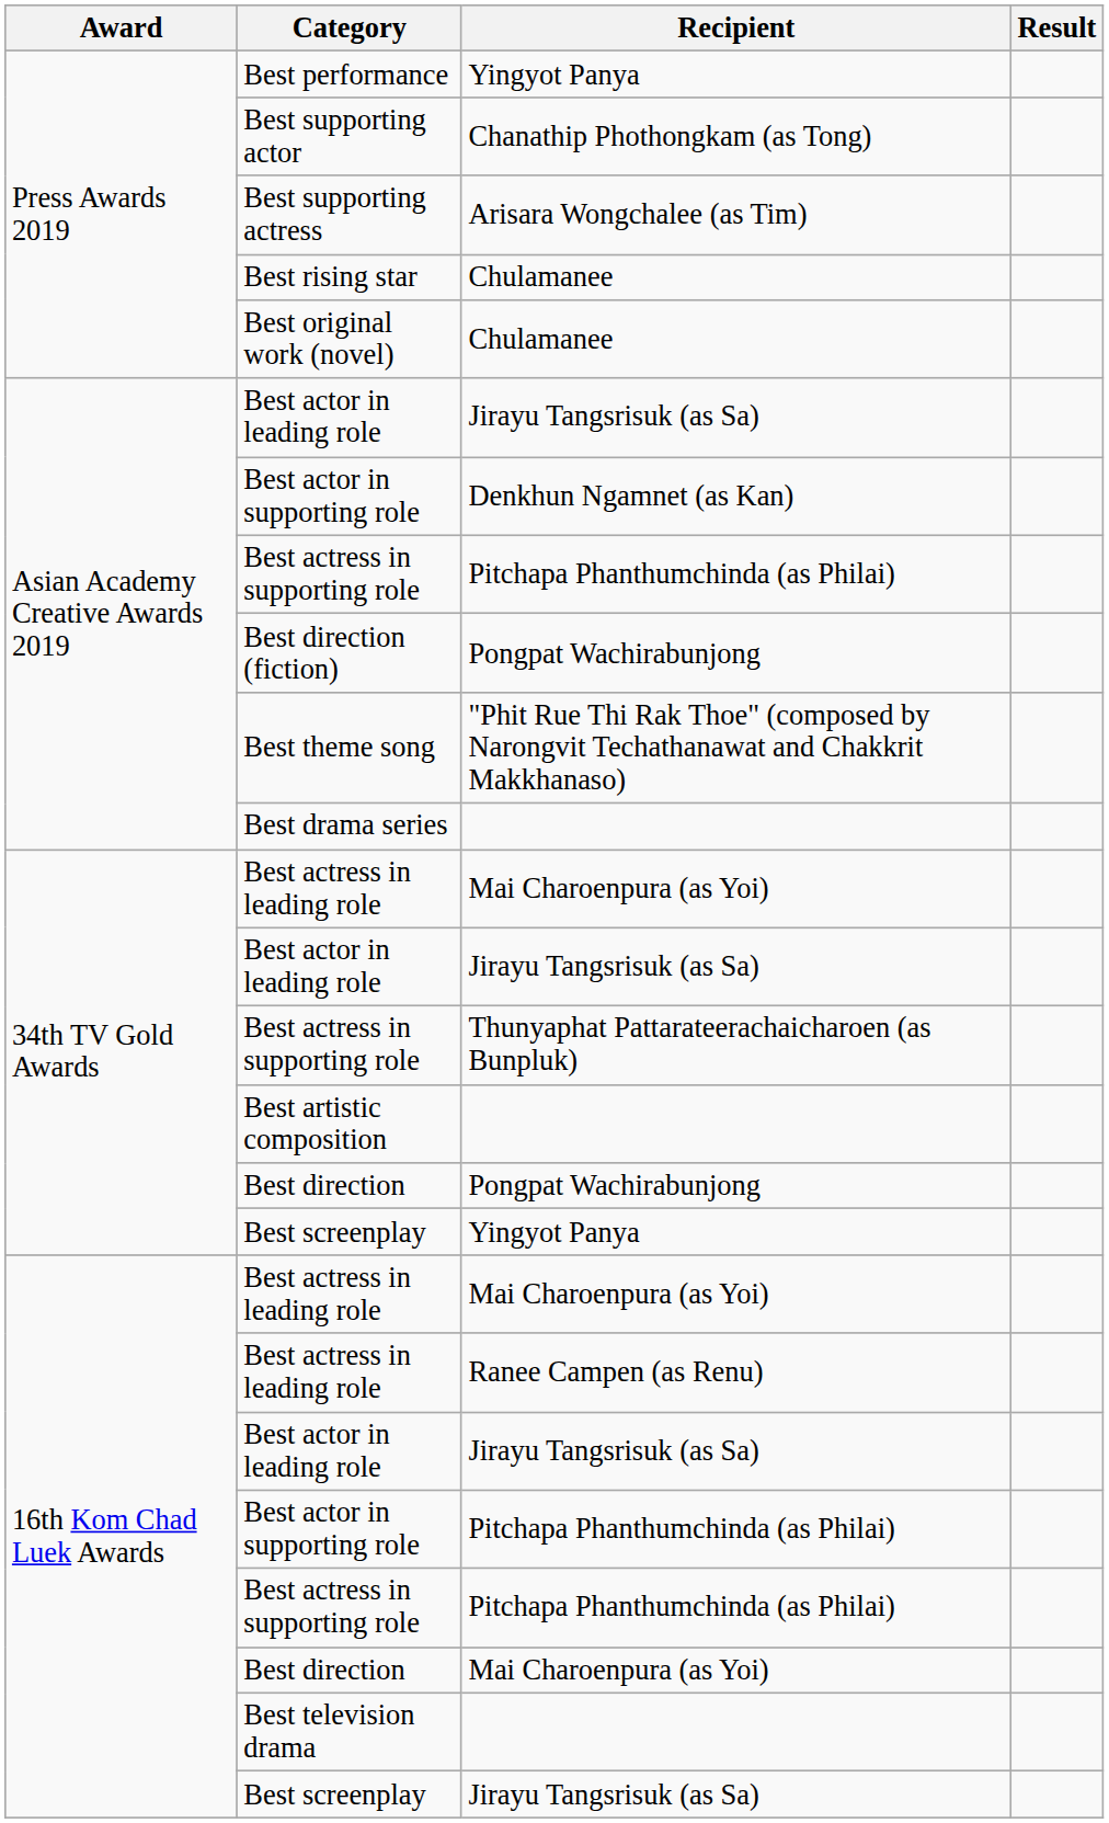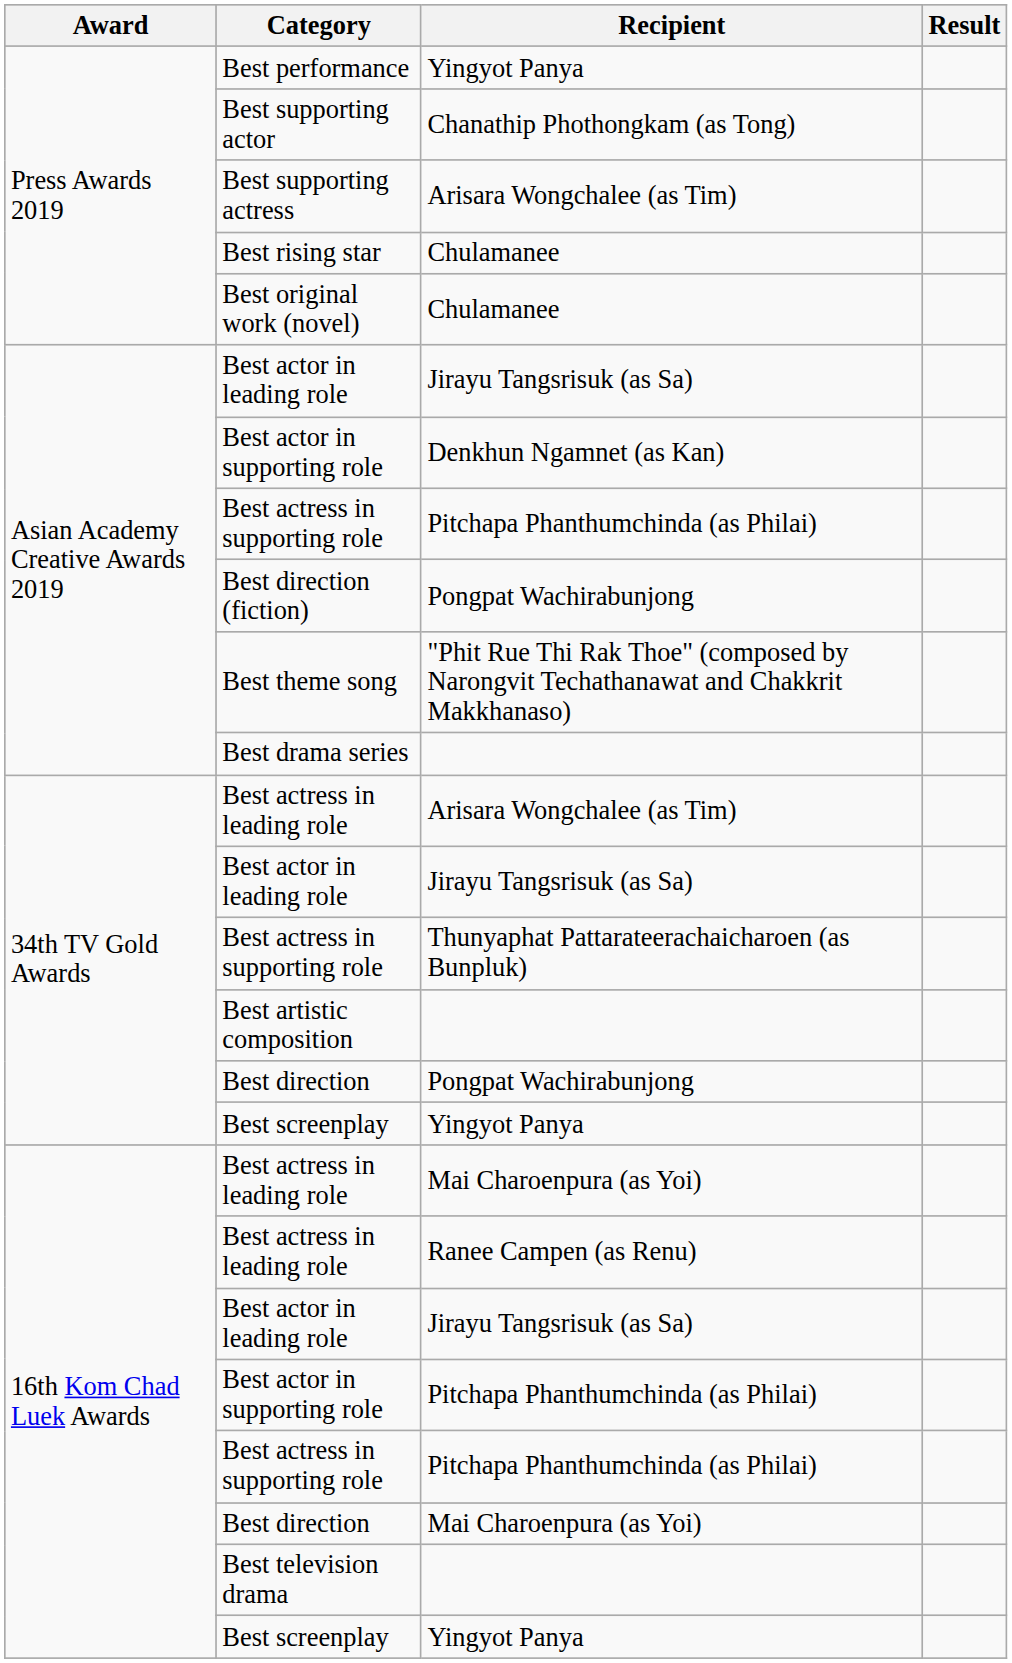 <table class="wikitable">
 <tr>
 <th>Award</th>
 <th>Category</th>
 <th>Recipient</th>
 <th>Result</th>
 </tr>
 <tr>
 <td rowspan="5">Press Awards 2019</td>
 <td>Best performance</td>
 <td>Yingyot Panya</td>
 <td></td>
 </tr>
 <tr>
 <td>Best supporting actor</td>
 <td>Chanathip Phothongkam (as Tong)</td>
 <td></td>
 </tr>
 <tr>
 <td>Best supporting actress</td>
 <td>Arisara Wongchalee (as Tim)</td>
 <td></td>
 </tr>
 <tr>
 <td>Best rising star</td>
 <td>Chulamanee</td>
 <td></td>
 </tr>
 <tr>
 <td>Best original work (novel)</td>
 <td>Chulamanee</td>
 <td></td>
 </tr>
 <tr>
 <td rowspan="6">Asian Academy Creative Awards 2019</td>
 <td>Best actor in leading role</td>
 <td>Jirayu Tangsrisuk (as Sa)</td>
 <td></td>
 </tr>
 <tr>
 <td>Best actor in supporting role</td>
 <td>Denkhun Ngamnet (as Kan)</td>
 <td></td>
 </tr>
 <tr>
 <td>Best actress in supporting role</td>
 <td>Pitchapa Phanthumchinda (as Philai)</td>
 <td></td>
 </tr>
 <tr>
 <td>Best direction (fiction)</td>
 <td>Pongpat Wachirabunjong</td>
 <td></td>
 </tr>
 <tr>
 <td>Best theme song</td>
 <td>"Phit Rue Thi Rak Thoe" (composed by Narongvit Techathanawat and Chakkrit Makkhanaso)</td>
 <td></td>
 </tr>
 <tr>
 <td>Best drama series</td>
 <td></td>
 <td></td>
 </tr>
 <tr>
 <td rowspan="6">34th TV Gold Awards</td>
 <td>Best actress in leading role</td>
-<td>Mai Charoenpura (as Yoi)</td>
+<td>Arisara Wongchalee (as Tim)</td>
 <td></td>
 </tr>
 <tr>
 <td>Best actor in leading role</td>
 <td>Jirayu Tangsrisuk (as Sa)</td>
 <td></td>
 </tr>
 <tr>
 <td>Best actress in supporting role</td>
 <td>Thunyaphat Pattarateerachaicharoen (as Bunpluk)</td>
 <td></td>
 </tr>
 <tr>
 <td>Best artistic composition</td>
 <td></td>
 <td></td>
 </tr>
 <tr>
 <td>Best direction</td>
 <td>Pongpat Wachirabunjong</td>
 <td></td>
 </tr>
 <tr>
 <td>Best screenplay</td>
 <td>Yingyot Panya</td>
 <td></td>
 </tr>
 <tr>
 <td rowspan="8">16th <a href='#'>Kom Chad Luek</a> Awards</td>
 <td>Best actress in leading role</td>
 <td>Mai Charoenpura (as Yoi)</td>
 <td></td>
 </tr>
 <tr>
 <td>Best actress in leading role</td>
 <td>Ranee Campen (as Renu)</td>
 <td></td>
 </tr>
 <tr>
 <td>Best actor in leading role</td>
 <td>Jirayu Tangsrisuk (as Sa)</td>
 <td></td>
 </tr>
 <tr>
 <td>Best actor in supporting role</td>
 <td>Pitchapa Phanthumchinda (as Philai)</td>
 <td></td>
 </tr>
 <tr>
 <td>Best actress in supporting role</td>
 <td>Pitchapa Phanthumchinda (as Philai)</td>
 <td></td>
 </tr>
 <tr>
 <td>Best direction</td>
 <td>Mai Charoenpura (as Yoi)</td>
 <td></td>
 </tr>
 <tr>
 <td>Best television drama</td>
 <td></td>
 <td></td>
 </tr>
 <tr>
 <td>Best screenplay</td>
-<td>Jirayu Tangsrisuk (as Sa)</td>
+<td>Yingyot Panya</td>
 <td></td>
 </tr>
 </table>
